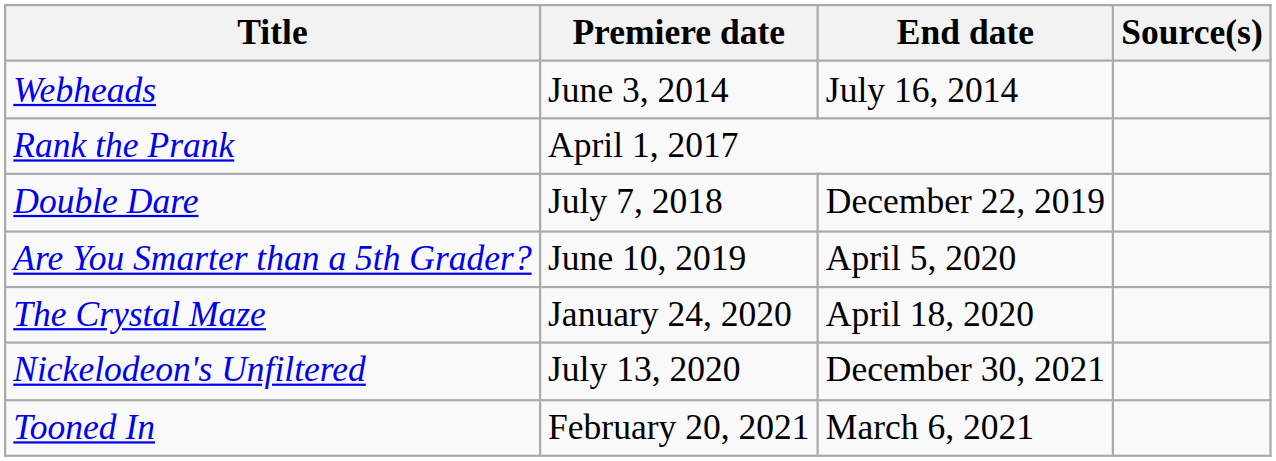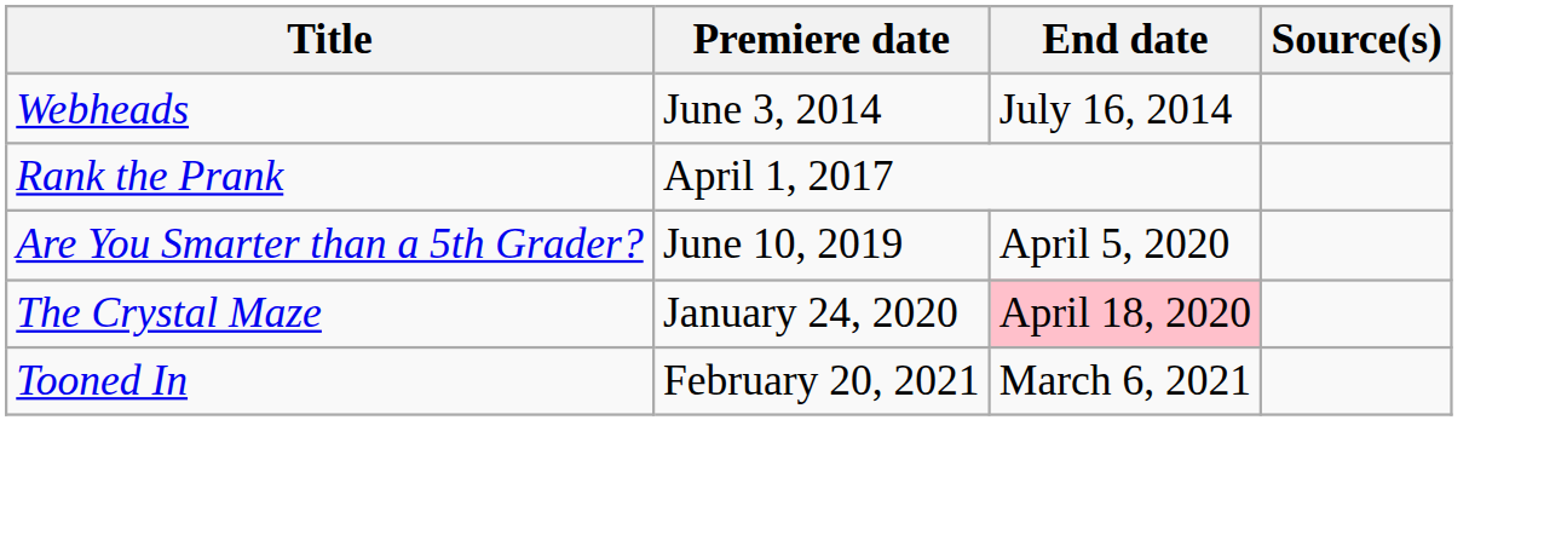 <table class="wikitable sortable">
 <tr>
 <th>Title</th>
 <th>Premiere date</th>
 <th>End date</th>
 <th>Source(s)</th>
 </tr>
 <tr>
 <td><em><a href='#'>Webheads</a></em></td>
 <td>June 3, 2014</td>
 <td>July 16, 2014</td>
 <td></td>
 </tr>
 <tr>
 <td><em><a href='#'>Rank the Prank</a></em></td>
 <td colspan=2>April 1, 2017</td>
 <td></td>
 </tr>
 <tr>
-<td><em><a href='#'>Double Dare</a></em></td>
-<td>July 7, 2018</td>
-<td>December 22, 2019</td>
-<td></td>
-</tr>
-<tr>
 <td><em><a href='#'>Are You Smarter than a 5th Grader?</a></em></td>
 <td>June 10, 2019</td>
 <td>April 5, 2020</td>
 <td></td>
 </tr>
 <tr>
 <td><em><a href='#'>The Crystal Maze</a></em></td>
 <td>January 24, 2020</td>
-<td>April 18, 2020</td>
-<td></td>
-</tr>
-<tr>
-<td><em><a href='#'>Nickelodeon's Unfiltered</a></em></td>
-<td>July 13, 2020</td>
-<td>December 30, 2021</td>
+<td style="background: pink;">April 18, 2020</td>
 <td></td>
 </tr>
 <tr>
 <td><em><a href='#'>Tooned In</a></em></td>
 <td>February 20, 2021</td>
 <td>March 6, 2021</td>
 <td></td>
 </tr>
 </table>
